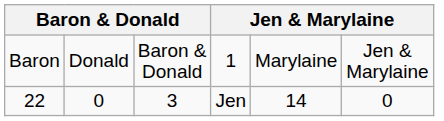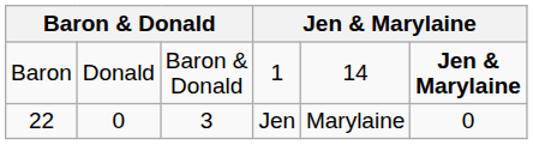 <table class="wikitable" style="font-size:90%; text-align:center">
 <tr>
 <th colspan="3"><span>Baron & Donald</span></th>
 <th colspan="3"><span>Jen & Marylaine</span></th>
 </tr>
 <tr>
 <td>Baron</td>
 <td>Donald</td>
 <td>Baron &<br>Donald</td>
 <td>1</td>
-<td>Marylaine</td>
-<td>Jen &<br> Marylaine</td>
+<td>14</td>
+<td><strong>Jen &<br> Marylaine</strong></td>
 </tr>
 <tr>
 <td>22</td>
 <td>0</td>
 <td>3</td>
 <td>Jen</td>
-<td>14</td>
+<td>Marylaine</td>
 <td>0</td>
 </tr>
 </table>
